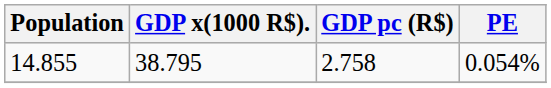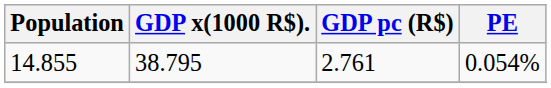 <table class="wikitable" border="1">
 <tr>
 <th>Population</th>
 <th><a href='#'>GDP</a> x(1000 R$).</th>
 <th><a href='#'>GDP pc</a> (R$)</th>
 <th><a href='#'>PE</a></th>
 </tr>
 <tr>
 <td>14.855</td>
 <td>38.795</td>
-<td>2.758</td>
+<td>2.761</td>
 <td>0.054%</td>
 </tr>
 <tr>
 </tr>
 </table>
